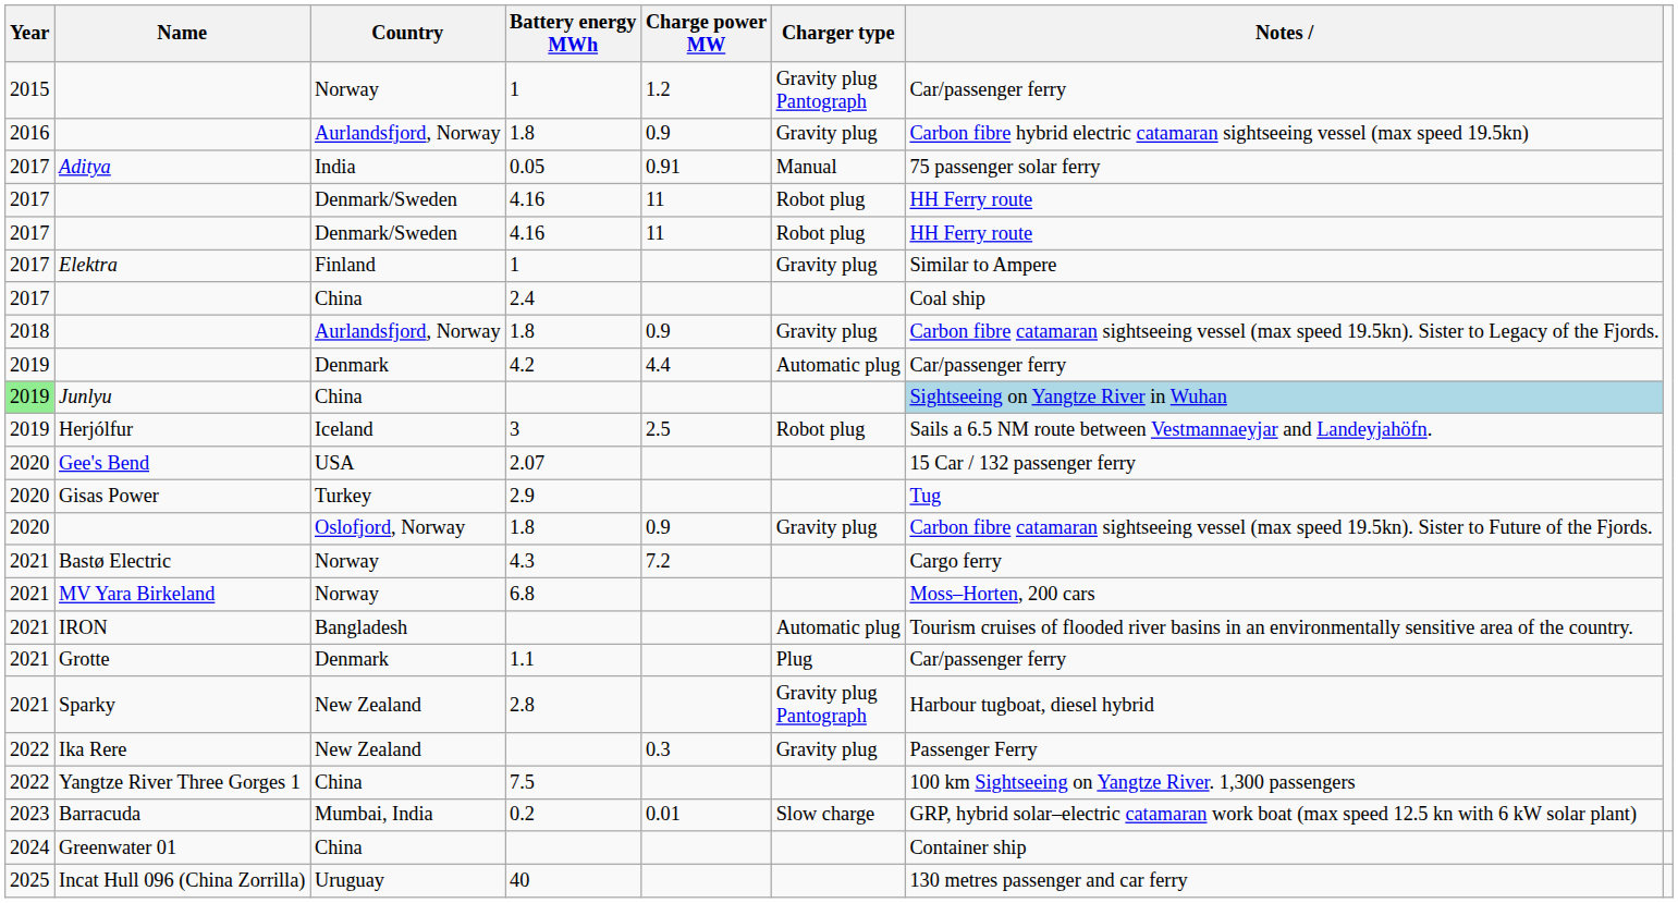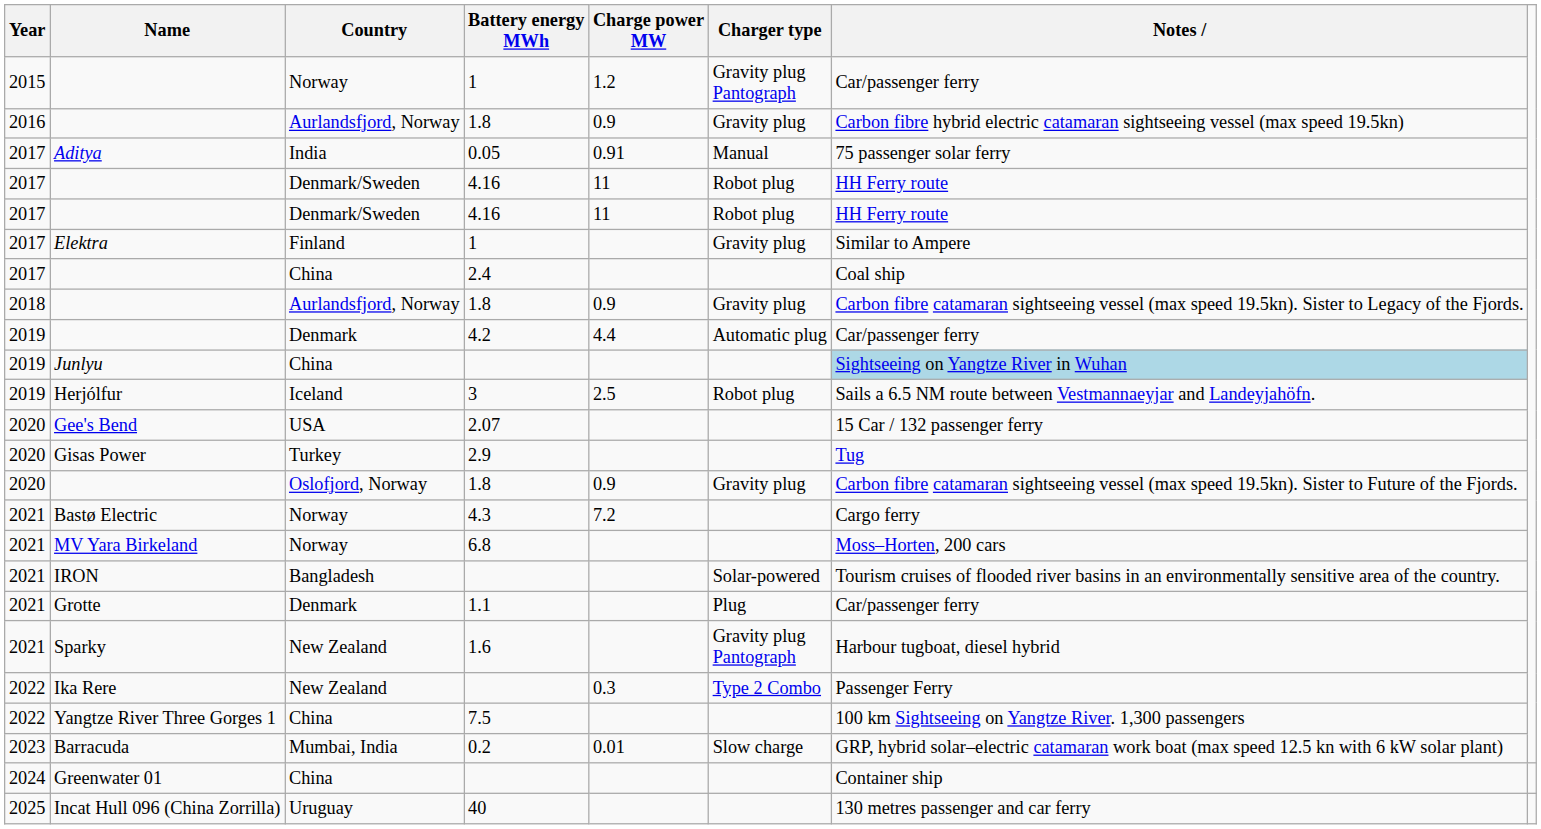 <table class="wikitable sortable" style="font-size: 90%;">
 <tr>
 <th>Year</th>
 <th>Name</th>
 <th>Country</th>
 <th>Battery energy<br><a href='#'>MWh</a></th>
 <th>Charge power<br><a href='#'>MW</a></th>
 <th>Charger type</th>
 <th>Notes / </th>
 </tr>
 <tr>
 <td>2015</td>
 <td></td>
 <td>Norway</td>
 <td>1</td>
 <td>1.2</td>
 <td>Gravity plug<br><a href='#'>Pantograph</a></td>
 <td>Car/passenger ferry</td>
 </tr>
 <tr>
 <td>2016</td>
 <td></td>
 <td><a href='#'>Aurlandsfjord</a>, Norway</td>
 <td>1.8</td>
 <td>0.9</td>
 <td>Gravity plug</td>
 <td><a href='#'>Carbon fibre</a> hybrid electric <a href='#'>catamaran</a> sightseeing vessel (max speed 19.5kn)</td>
 </tr>
 <tr>
 <td>2017</td>
 <td><a href='#'><em>Aditya</em></a></td>
 <td>India</td>
 <td>0.05</td>
 <td>0.91</td>
 <td>Manual</td>
 <td>75 passenger solar ferry</td>
 </tr>
 <tr>
 <td>2017</td>
 <td></td>
 <td>Denmark/Sweden</td>
 <td>4.16</td>
 <td>11</td>
 <td>Robot plug</td>
 <td><a href='#'>HH Ferry route</a> </td>
 </tr>
 <tr>
 <td>2017</td>
 <td></td>
 <td>Denmark/Sweden</td>
 <td>4.16</td>
 <td>11</td>
 <td>Robot plug</td>
 <td><a href='#'>HH Ferry route</a> </td>
 </tr>
 <tr>
 <td>2017</td>
 <td><em>Elektra</em></td>
 <td>Finland</td>
 <td>1</td>
 <td></td>
 <td>Gravity plug</td>
 <td>Similar to Ampere</td>
 </tr>
 <tr>
 <td>2017</td>
 <td></td>
 <td>China</td>
 <td>2.4</td>
 <td></td>
 <td></td>
 <td>Coal ship</td>
 </tr>
 <tr>
 <td>2018</td>
 <td></td>
 <td><a href='#'>Aurlandsfjord</a>, Norway</td>
 <td>1.8</td>
 <td>0.9</td>
 <td>Gravity plug</td>
 <td><a href='#'>Carbon fibre</a> <a href='#'>catamaran</a> sightseeing vessel (max speed 19.5kn). Sister to Legacy of the Fjords.</td>
 </tr>
 <tr>
 <td>2019</td>
 <td></td>
 <td>Denmark</td>
 <td>4.2</td>
 <td>4.4</td>
 <td>Automatic plug</td>
 <td>Car/passenger ferry</td>
 </tr>
 <tr>
-<td style="background: lightgreen;">2019</td>
+<td>2019</td>
 <td><em>Junlyu</em></td>
 <td>China</td>
 <td></td>
 <td></td>
 <td></td>
 <td style="background: lightblue;"><a href='#'>Sightseeing</a> on <a href='#'>Yangtze River</a> in <a href='#'>Wuhan</a></td>
 </tr>
 <tr>
 <td>2019</td>
 <td>Herjólfur</td>
 <td>Iceland</td>
 <td>3</td>
 <td>2.5</td>
 <td>Robot plug</td>
 <td>Sails a 6.5 NM route between <a href='#'>Vestmannaeyjar</a> and <a href='#'>Landeyjahöfn</a>.</td>
 </tr>
 <tr>
 <td>2020</td>
 <td><a href='#'>Gee's Bend</a></td>
 <td>USA</td>
 <td>2.07</td>
 <td></td>
 <td></td>
 <td>15 Car / 132 passenger ferry</td>
 </tr>
 <tr>
 <td>2020</td>
 <td>Gisas Power</td>
 <td>Turkey</td>
 <td>2.9</td>
 <td></td>
 <td></td>
 <td><a href='#'>Tug</a></td>
 </tr>
 <tr>
 <td>2020</td>
 <td></td>
 <td><a href='#'>Oslofjord</a>, Norway</td>
 <td>1.8</td>
 <td>0.9</td>
 <td>Gravity plug</td>
 <td><a href='#'>Carbon fibre</a> <a href='#'>catamaran</a> sightseeing vessel (max speed 19.5kn). Sister to Future of the Fjords.</td>
 </tr>
 <tr>
 <td>2021</td>
 <td>Bastø Electric</td>
 <td>Norway</td>
 <td>4.3</td>
 <td>7.2</td>
 <td></td>
 <td>Cargo ferry</td>
 </tr>
 <tr>
 <td>2021</td>
 <td><a href='#'>MV Yara Birkeland</a></td>
 <td>Norway</td>
 <td>6.8</td>
 <td></td>
 <td></td>
 <td><a href='#'>Moss–Horten</a>, 200 cars</td>
 </tr>
 <tr>
 <td>2021</td>
 <td>IRON</td>
 <td>Bangladesh</td>
 <td></td>
 <td></td>
-<td>Automatic plug</td>
+<td>Solar-powered</td>
 <td>Tourism cruises of flooded river basins in an environmentally sensitive area of the country.</td>
 </tr>
 <tr>
 <td>2021</td>
 <td>Grotte</td>
 <td>Denmark</td>
 <td>1.1</td>
 <td></td>
 <td>Plug</td>
 <td>Car/passenger ferry</td>
 </tr>
 <tr>
 <td>2021</td>
 <td>Sparky</td>
 <td>New Zealand</td>
-<td>2.8</td>
+<td>1.6</td>
 <td></td>
 <td>Gravity plug<br><a href='#'>Pantograph</a></td>
 <td>Harbour tugboat, diesel hybrid</td>
 </tr>
 <tr>
 <td>2022</td>
 <td>Ika Rere</td>
 <td>New Zealand</td>
 <td></td>
 <td>0.3</td>
-<td>Gravity plug</td>
+<td><a href='#'>Type 2 Combo</a></td>
 <td>Passenger Ferry</td>
 </tr>
 <tr>
 <td>2022</td>
 <td>Yangtze River Three Gorges 1</td>
 <td>China</td>
 <td>7.5</td>
 <td></td>
 <td></td>
 <td>100 km <a href='#'>Sightseeing</a> on <a href='#'>Yangtze River</a>. 1,300 passengers</td>
 </tr>
 <tr>
 <td>2023</td>
 <td>Barracuda</td>
 <td>Mumbai, India</td>
 <td>0.2</td>
 <td>0.01</td>
 <td>Slow charge</td>
 <td>GRP, hybrid solar–electric <a href='#'>catamaran</a> work boat (max speed 12.5 kn with 6 kW solar plant)</td>
 </tr>
 <tr>
 <td>2024</td>
 <td>Greenwater 01</td>
 <td>China</td>
 <td></td>
 <td></td>
 <td></td>
 <td>Container ship</td>
 <td></td>
 </tr>
 <tr>
 <td>2025</td>
 <td>Incat Hull 096 (China Zorrilla)</td>
 <td>Uruguay</td>
 <td>40</td>
 <td></td>
 <td></td>
 <td>130 metres passenger and car ferry</td>
 </tr>
 </table>
